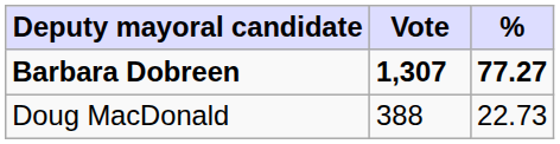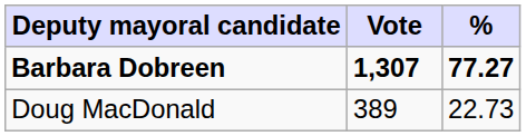 <table class="wikitable">
 <tr>
 <th style="background:#ddf; width:200px;">Deputy mayoral candidate</th>
 <th style="background:#ddf; width:50px;">Vote</th>
 <th style="background:#ddf; width:30px;">%</th>
 </tr>
 <tr>
 <td><strong>Barbara Dobreen</strong></td>
 <td><strong>1,307</strong></td>
 <td><strong>77.27</strong></td>
 </tr>
 <tr>
 <td>Doug MacDonald</td>
-<td>388</td>
+<td>389</td>
 <td>22.73</td>
 </tr>
 </table>
